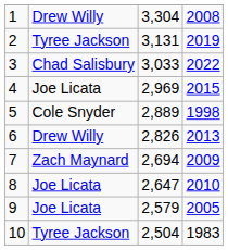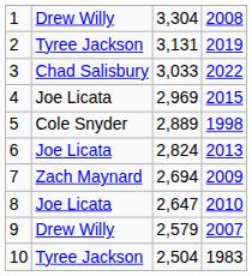 <table class="wikitable">
 <tr>
 </tr>
 <tr>
 <td>1</td>
 <td><a href='#'>Drew Willy</a></td>
 <td>3,304</td>
 <td><a href='#'>2008</a></td>
 </tr>
 <tr>
 <td>2</td>
 <td><a href='#'>Tyree Jackson</a></td>
 <td>3,131</td>
 <td><a href='#'>2019</a></td>
 </tr>
 <tr>
 <td>3</td>
 <td><a href='#'>Chad Salisbury</a></td>
 <td>3,033</td>
 <td><a href='#'>2022</a></td>
 </tr>
 <tr>
 <td>4</td>
 <td>Joe Licata</td>
 <td>2,969</td>
 <td><a href='#'>2015</a></td>
 </tr>
 <tr>
 <td>5</td>
 <td>Cole Snyder</td>
 <td>2,889</td>
 <td><a href='#'>1998</a></td>
 </tr>
 <tr>
 <td>6</td>
-<td><a href='#'>Drew Willy</a></td>
-<td>2,826</td>
+<td><a href='#'>Joe Licata</a></td>
+<td>2,824</td>
 <td><a href='#'>2013</a></td>
 </tr>
 <tr>
 <td>7</td>
 <td><a href='#'>Zach Maynard</a></td>
 <td>2,694</td>
 <td><a href='#'>2009</a></td>
 </tr>
 <tr>
 <td>8</td>
 <td><a href='#'>Joe Licata</a></td>
 <td>2,647</td>
 <td><a href='#'>2010</a></td>
 </tr>
 <tr>
 <td>9</td>
-<td><a href='#'>Joe Licata</a></td>
+<td><a href='#'>Drew Willy</a></td>
 <td>2,579</td>
-<td><a href='#'>2005</a></td>
+<td><a href='#'>2007</a></td>
 </tr>
 <tr>
 <td>10</td>
 <td><a href='#'>Tyree Jackson</a></td>
 <td>2,504</td>
 <td>1983</td>
 </tr>
 </table>
